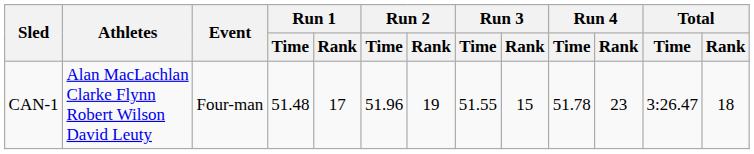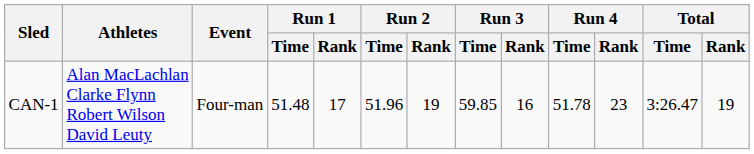 <table class="wikitable"  border="1" style="font-size:90%">
 <tr>
 <th rowspan="2">Sled</th>
 <th rowspan="2">Athletes</th>
 <th rowspan="2">Event</th>
 <th colspan="2">Run 1</th>
 <th colspan="2">Run 2</th>
 <th colspan="2">Run 3</th>
 <th colspan="2">Run 4</th>
 <th colspan="2">Total</th>
 </tr>
 <tr>
 <th>Time</th>
 <th>Rank</th>
 <th>Time</th>
 <th>Rank</th>
 <th>Time</th>
 <th>Rank</th>
 <th>Time</th>
 <th>Rank</th>
 <th>Time</th>
 <th>Rank</th>
 </tr>
 <tr>
 <td align="center">CAN-1</td>
 <td><a href='#'>Alan MacLachlan</a><br><a href='#'>Clarke Flynn</a><br><a href='#'>Robert Wilson</a><br><a href='#'>David Leuty</a></td>
 <td>Four-man</td>
 <td align="center">51.48</td>
 <td align="center">17</td>
 <td align="center">51.96</td>
 <td align="center">19</td>
-<td align="center">51.55</td>
-<td align="center">15</td>
+<td align="center">59.85</td>
+<td align="center">16</td>
 <td align="center">51.78</td>
 <td align="center">23</td>
 <td align="center">3:26.47</td>
-<td align="center">18</td>
+<td align="center">19</td>
 </tr>
 </table>
